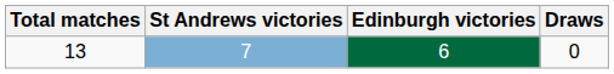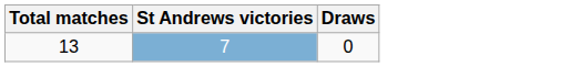 <table class="wikitable">
 <tr>
 <th>Total matches</th>
 <th>St Andrews victories</th>
-<th>Edinburgh victories</th>
 <th>Draws</th>
 </tr>
 <tr style="text-align:center;">
 <td style="color:#000;">13</td>
 <td style="background:#7BAFD4; color:white;">7</td>
-<td style="background:#00693E; color:white">6</td>
 <td style="color:#000;">0</td>
 </tr>
 </table>
